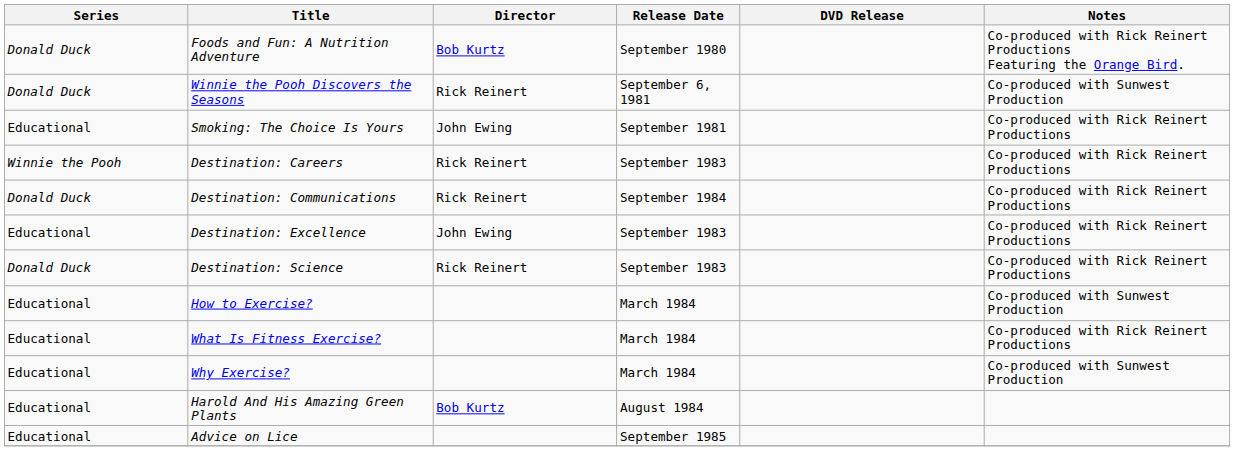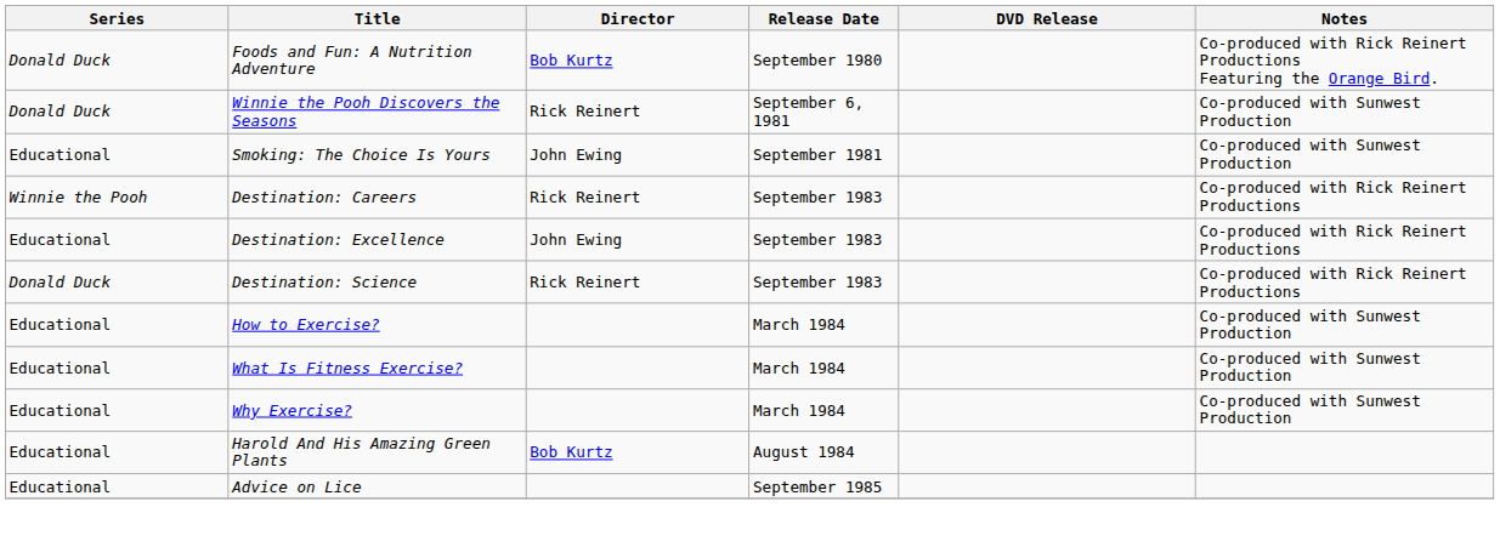 <table class="wikitable" style="width:100%;">
 <tr>
 <th style="width:15%;">Series</th>
 <th style="width:20%;">Title</th>
 <th style="width:15%;">Director</th>
 <th style="width:10%;">Release Date</th>
 <th style="width:20%;">DVD Release</th>
 <th style="width:20%;">Notes</th>
 </tr>
 <tr>
 <td><em>Donald Duck</em></td>
 <td><em>Foods and Fun: A Nutrition Adventure</em></td>
 <td><a href='#'>Bob Kurtz</a></td>
 <td>September 1980</td>
 <td></td>
 <td>Co-produced with Rick Reinert Productions<br>Featuring the <a href='#'>Orange Bird</a>.</td>
 </tr>
 <tr>
 <td><em>Donald Duck</em></td>
 <td><em><a href='#'>Winnie the Pooh Discovers the Seasons</a></em></td>
 <td>Rick Reinert</td>
 <td>September 6, 1981</td>
 <td></td>
 <td>Co-produced with Sunwest Production</td>
 </tr>
 <tr>
 <td>Educational</td>
 <td><em>Smoking: The Choice Is Yours</em></td>
 <td>John Ewing</td>
 <td>September 1981</td>
 <td></td>
-<td>Co-produced with Rick Reinert Productions</td>
+<td>Co-produced with Sunwest Production</td>
 </tr>
 <tr>
 <td><em>Winnie the Pooh</em></td>
 <td><em>Destination: Careers</em></td>
 <td>Rick Reinert</td>
 <td>September 1983</td>
-<td></td>
-<td>Co-produced with Rick Reinert Productions</td>
-</tr>
-<tr>
-<td><em>Donald Duck</em></td>
-<td><em>Destination: Communications</em></td>
-<td>Rick Reinert</td>
-<td>September 1984</td>
 <td></td>
 <td>Co-produced with Rick Reinert Productions</td>
 </tr>
 <tr>
 <td>Educational</td>
 <td><em>Destination: Excellence</em></td>
 <td>John Ewing</td>
 <td>September 1983</td>
 <td></td>
 <td>Co-produced with Rick Reinert Productions</td>
 </tr>
 <tr>
 <td><em>Donald Duck</em></td>
 <td><em>Destination: Science</em></td>
 <td>Rick Reinert</td>
 <td>September 1983</td>
 <td></td>
 <td>Co-produced with Rick Reinert Productions</td>
 </tr>
 <tr>
 <td>Educational</td>
 <td><em><a href='#'>How to Exercise?</a></em></td>
 <td></td>
 <td>March 1984</td>
 <td></td>
 <td>Co-produced with Sunwest Production</td>
 </tr>
 <tr>
 <td>Educational</td>
 <td><em><a href='#'>What Is Fitness Exercise?</a></em></td>
 <td></td>
 <td>March 1984</td>
 <td></td>
-<td>Co-produced with Rick Reinert Productions</td>
+<td>Co-produced with Sunwest Production</td>
 </tr>
 <tr>
 <td>Educational</td>
 <td><em><a href='#'>Why Exercise?</a></em></td>
 <td></td>
 <td>March 1984</td>
 <td></td>
 <td>Co-produced with Sunwest Production</td>
 </tr>
 <tr>
 <td>Educational</td>
 <td><em>Harold And His Amazing Green Plants</em></td>
 <td><a href='#'>Bob Kurtz</a></td>
 <td>August 1984</td>
 <td></td>
 <td></td>
 </tr>
 <tr>
 <td>Educational</td>
 <td><em>Advice on Lice</em></td>
 <td></td>
 <td>September 1985</td>
 <td></td>
 <td></td>
 </tr>
 <tr>
 </tr>
 </table>
